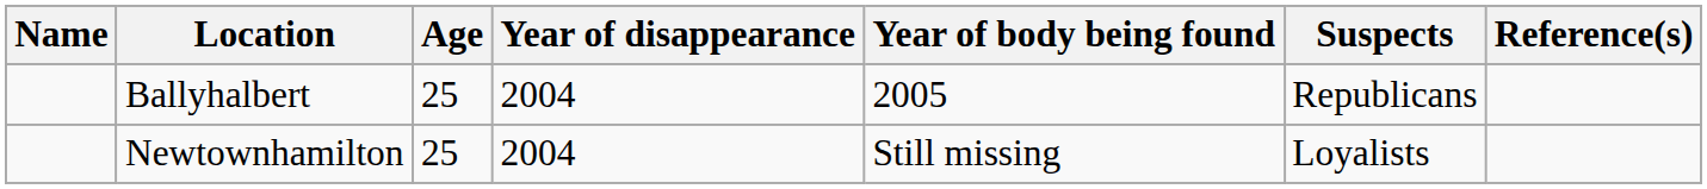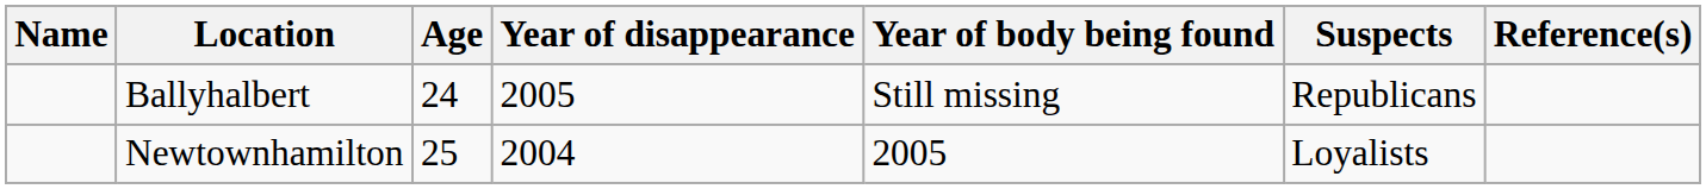 <table class="wikitable sortable">
 <tr>
 <th>Name</th>
 <th>Location</th>
 <th>Age</th>
 <th>Year of disappearance</th>
 <th>Year of body being found</th>
 <th>Suspects</th>
 <th>Reference(s)</th>
 </tr>
 <tr>
 <td></td>
 <td>Ballyhalbert</td>
-<td>25</td>
-<td>2004</td>
+<td>24</td>
 <td>2005</td>
+<td>Still missing</td>
 <td>Republicans</td>
 <td></td>
 </tr>
 <tr>
 <td></td>
 <td>Newtownhamilton</td>
 <td>25</td>
 <td>2004</td>
-<td>Still missing</td>
+<td>2005</td>
 <td>Loyalists</td>
 <td></td>
 </tr>
 </table>
